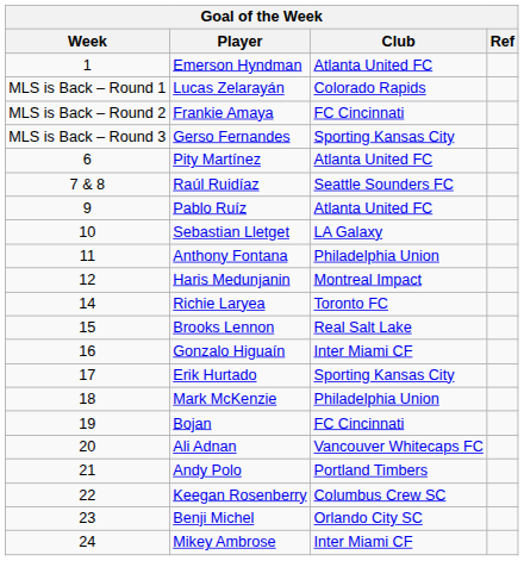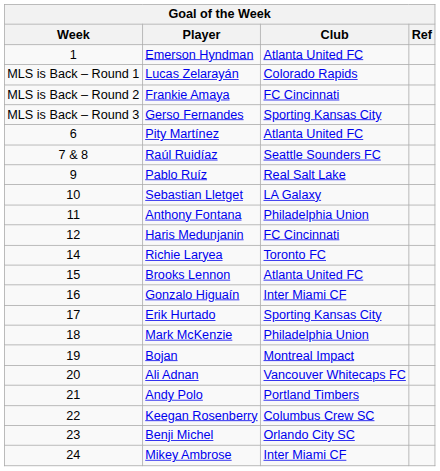 <table class="wikitable collapsible collapsed">
 <tr>
 <th colspan="4">Goal of the Week</th>
 </tr>
 <tr>
 <th>Week</th>
 <th>Player</th>
 <th>Club</th>
 <th>Ref</th>
 </tr>
 <tr>
 <td style="text-align: center;">1</td>
 <td> <a href='#'>Emerson Hyndman</a></td>
 <td><a href='#'>Atlanta United FC</a></td>
 <td style="text-align: center;"></td>
 </tr>
 <tr>
 <td style="text-align: center;">MLS is Back – Round 1</td>
 <td> <a href='#'>Lucas Zelarayán</a></td>
 <td><a href='#'>Colorado Rapids</a></td>
 <td style="text-align: center;"></td>
 </tr>
 <tr>
 <td style="text-align: center;">MLS is Back – Round 2</td>
 <td> <a href='#'>Frankie Amaya</a></td>
 <td><a href='#'>FC Cincinnati</a></td>
 <td style="text-align: center;"></td>
 </tr>
 <tr>
 <td style="text-align: center;">MLS is Back – Round 3</td>
 <td> <a href='#'>Gerso Fernandes</a></td>
 <td><a href='#'>Sporting Kansas City</a></td>
 <td style="text-align: center;"></td>
 </tr>
 <tr>
 <td style="text-align: center;">6</td>
 <td> <a href='#'>Pity Martínez</a></td>
 <td><a href='#'>Atlanta United FC</a></td>
 <td style="text-align: center;"></td>
 </tr>
 <tr>
 <td style="text-align: center;">7 & 8</td>
 <td> <a href='#'>Raúl Ruidíaz</a></td>
 <td><a href='#'>Seattle Sounders FC</a></td>
 <td style="text-align: center;"></td>
 </tr>
 <tr>
 <td style="text-align: center;">9</td>
 <td> <a href='#'>Pablo Ruíz</a></td>
-<td><a href='#'>Atlanta United FC</a></td>
+<td><a href='#'>Real Salt Lake</a></td>
 <td style="text-align: center;"></td>
 </tr>
 <tr>
 <td style="text-align: center;">10</td>
 <td> <a href='#'>Sebastian Lletget</a></td>
 <td><a href='#'>LA Galaxy</a></td>
 <td style="text-align: center;"></td>
 </tr>
 <tr>
 <td style="text-align: center;">11</td>
 <td> <a href='#'>Anthony Fontana</a></td>
 <td><a href='#'>Philadelphia Union</a></td>
 <td style="text-align: center;"></td>
 </tr>
 <tr>
 <td style="text-align: center;">12</td>
 <td> <a href='#'>Haris Medunjanin</a></td>
-<td><a href='#'>Montreal Impact</a></td>
+<td><a href='#'>FC Cincinnati</a></td>
 <td style="text-align: center;"></td>
 </tr>
 <tr>
 <td style="text-align: center;">14</td>
 <td> <a href='#'>Richie Laryea</a></td>
 <td><a href='#'>Toronto FC</a></td>
 <td style="text-align: center;"></td>
 </tr>
 <tr>
 <td style="text-align: center;">15</td>
 <td> <a href='#'>Brooks Lennon</a></td>
-<td><a href='#'>Real Salt Lake</a></td>
+<td><a href='#'>Atlanta United FC</a></td>
 <td style="text-align: center;"></td>
 </tr>
 <tr>
 <td style="text-align: center;">16</td>
 <td> <a href='#'>Gonzalo Higuaín</a></td>
 <td><a href='#'>Inter Miami CF</a></td>
 <td style="text-align: center;"></td>
 </tr>
 <tr>
 <td style="text-align: center;">17</td>
 <td> <a href='#'>Erik Hurtado</a></td>
 <td><a href='#'>Sporting Kansas City</a></td>
 <td style="text-align: center;"></td>
 </tr>
 <tr>
 <td style="text-align: center;">18</td>
 <td> <a href='#'>Mark McKenzie</a></td>
 <td><a href='#'>Philadelphia Union</a></td>
 <td style="text-align: center;"></td>
 </tr>
 <tr>
 <td style="text-align: center;">19</td>
 <td> <a href='#'>Bojan</a></td>
-<td><a href='#'>FC Cincinnati</a></td>
+<td><a href='#'>Montreal Impact</a></td>
 <td style="text-align: center;"></td>
 </tr>
 <tr>
 <td style="text-align: center;">20</td>
 <td> <a href='#'>Ali Adnan</a></td>
 <td><a href='#'>Vancouver Whitecaps FC</a></td>
 <td style="text-align: center;"></td>
 </tr>
 <tr>
 <td style="text-align: center;">21</td>
 <td> <a href='#'>Andy Polo</a></td>
 <td><a href='#'>Portland Timbers</a></td>
 <td style="text-align: center;"></td>
 </tr>
 <tr>
 <td style="text-align: center;">22</td>
 <td> <a href='#'>Keegan Rosenberry</a></td>
 <td><a href='#'>Columbus Crew SC</a></td>
 <td style="text-align: center;"></td>
 </tr>
 <tr>
 <td style="text-align: center;">23</td>
 <td> <a href='#'>Benji Michel</a></td>
 <td><a href='#'>Orlando City SC</a></td>
 <td style="text-align: center;"></td>
 </tr>
 <tr>
 <td style="text-align: center;">24</td>
 <td> <a href='#'>Mikey Ambrose</a></td>
 <td><a href='#'>Inter Miami CF</a></td>
 <td style="text-align: center;"></td>
 </tr>
 </table>
